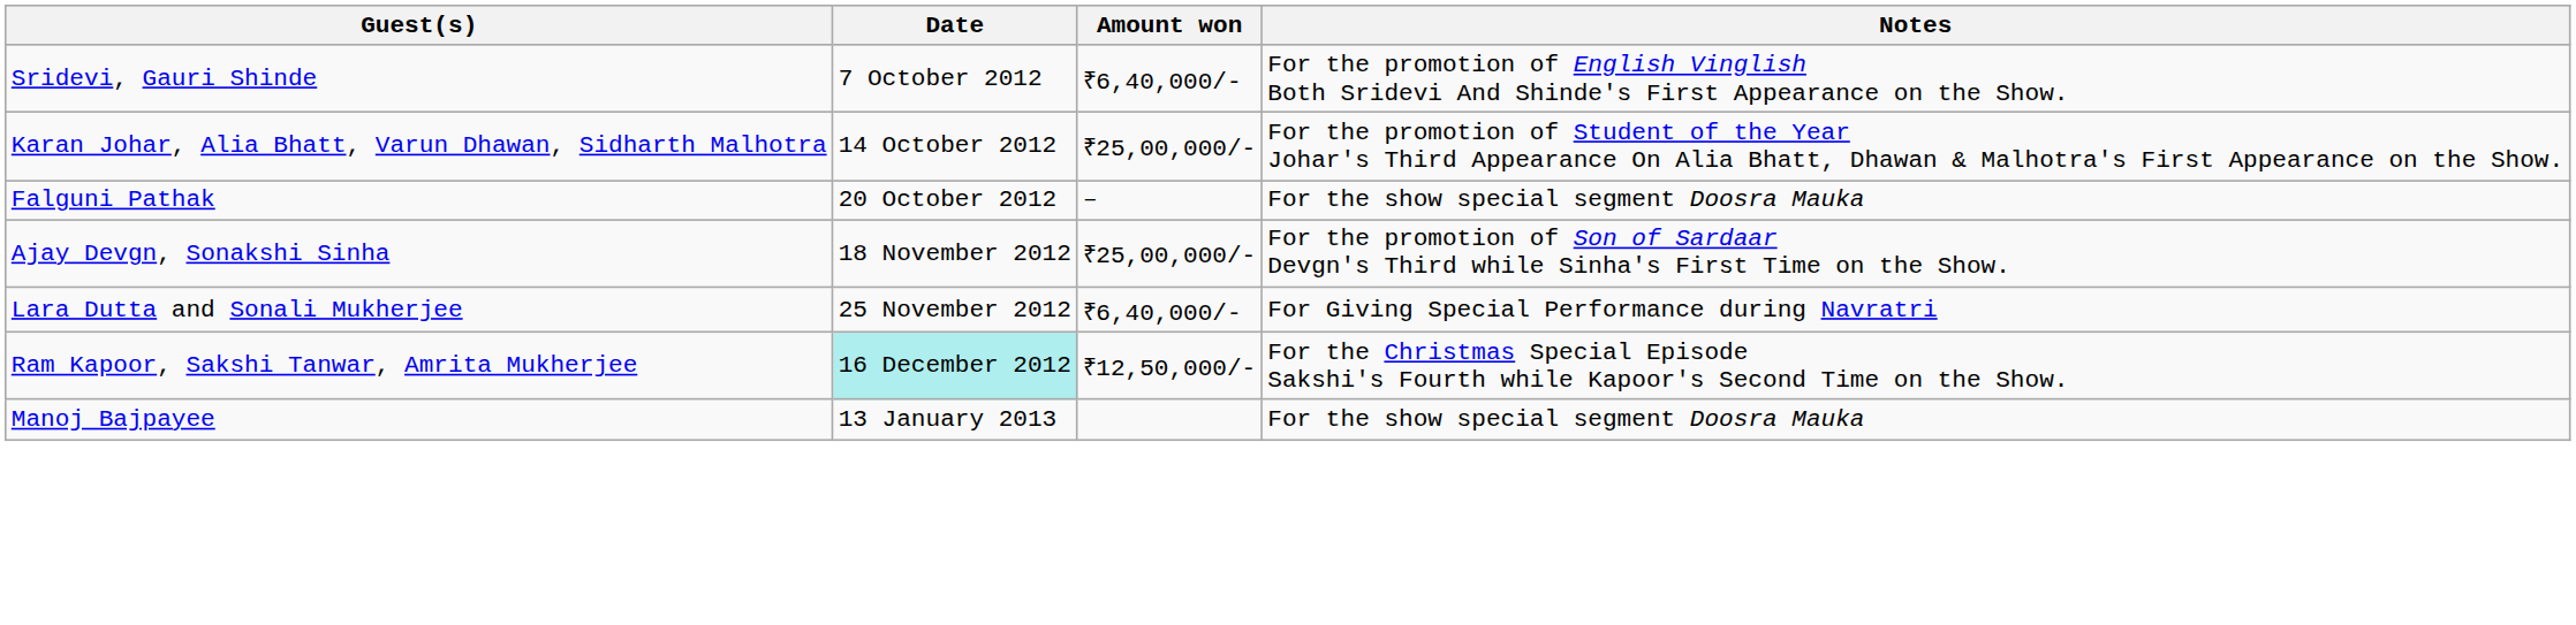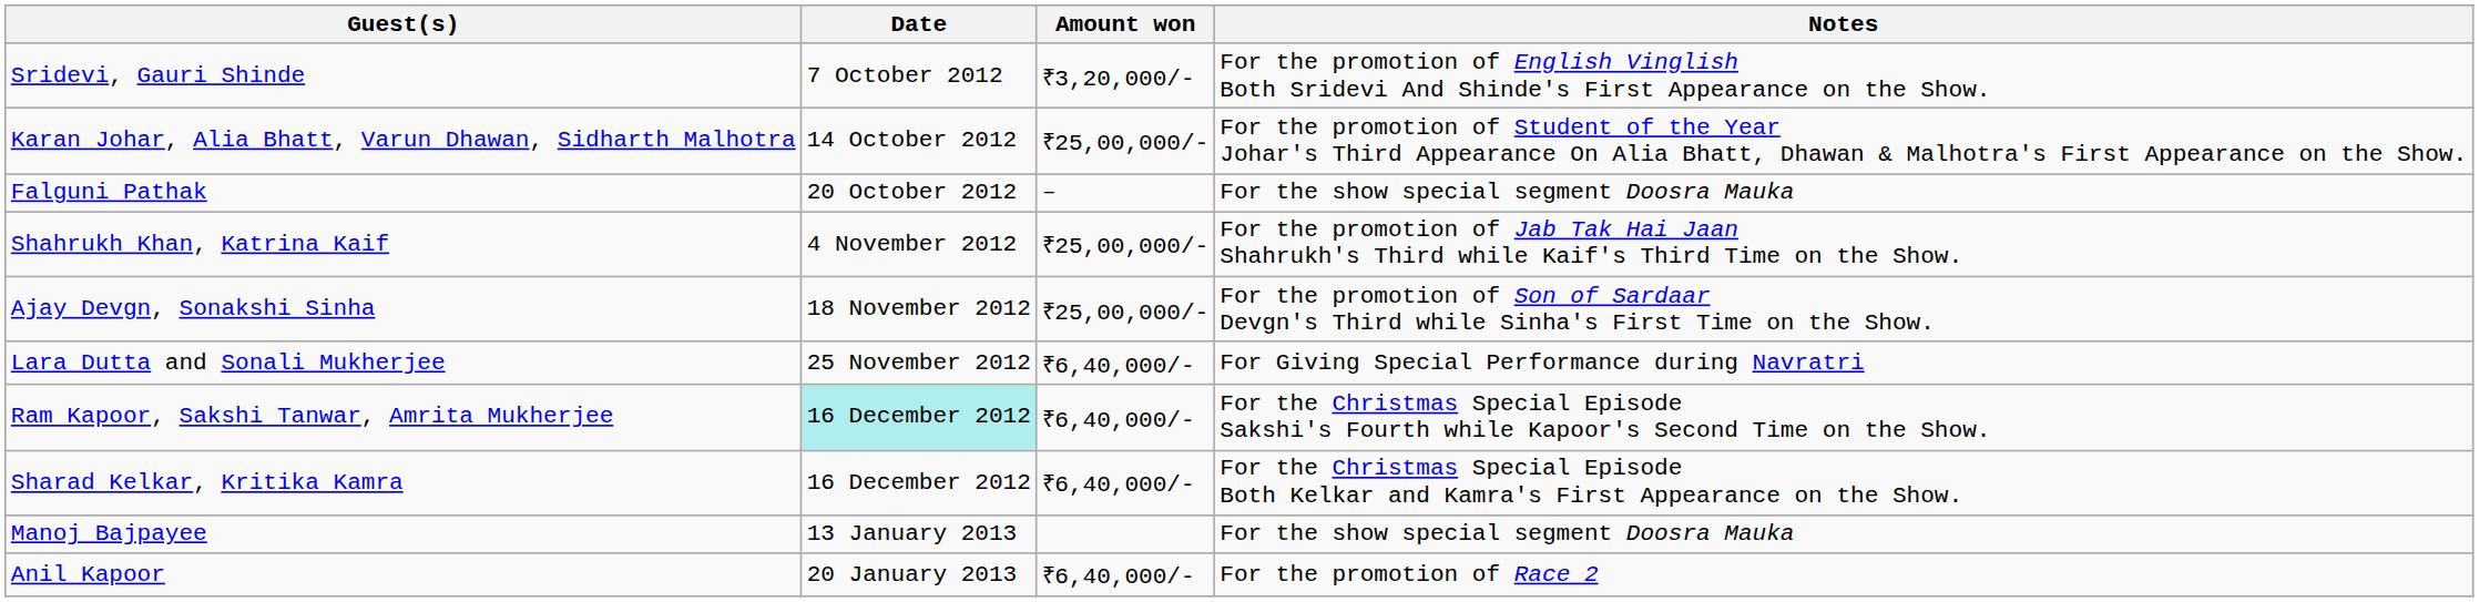 <table class="wikitable">
 <tr>
 <th>Guest(s)</th>
 <th>Date</th>
 <th>Amount won</th>
 <th>Notes</th>
 </tr>
 <tr>
 <td><a href='#'>Sridevi</a>, <a href='#'>Gauri Shinde</a></td>
 <td>7 October 2012</td>
-<td>₹6,40,000/-</td>
+<td>₹3,20,000/-</td>
 <td>For the promotion of <em><a href='#'>English Vinglish</a></em><br>Both Sridevi And Shinde's First Appearance on the Show.</td>
 </tr>
 <tr>
 <td><a href='#'>Karan Johar</a>, <a href='#'>Alia Bhatt</a>, <a href='#'>Varun Dhawan</a>, <a href='#'>Sidharth Malhotra</a></td>
 <td>14 October 2012</td>
 <td>₹25,00,000/-</td>
 <td>For the promotion of <a href='#'>Student of the Year</a><br>Johar's Third Appearance On Alia Bhatt, Dhawan & Malhotra's First Appearance on the Show.</td>
 </tr>
 <tr>
 <td><a href='#'>Falguni Pathak</a></td>
 <td>20 October 2012</td>
 <td>–</td>
 <td>For the show special segment <em>Doosra Mauka</em></td>
+</tr>
+<tr>
+<td><a href='#'>Shahrukh Khan</a>, <a href='#'>Katrina Kaif</a></td>
+<td>4 November 2012</td>
+<td>₹25,00,000/-</td>
+<td>For the promotion of <em><a href='#'>Jab Tak Hai Jaan</a></em><br>Shahrukh's Third while Kaif's Third Time on the Show.</td>
 </tr>
 <tr>
 <td><a href='#'>Ajay Devgn</a>, <a href='#'>Sonakshi Sinha</a></td>
 <td>18 November 2012</td>
 <td>₹25,00,000/-</td>
 <td>For the promotion of <em><a href='#'>Son of Sardaar</a></em><br>Devgn's Third while Sinha's First Time on the Show.</td>
 </tr>
 <tr>
 <td><a href='#'>Lara Dutta</a> and <a href='#'>Sonali Mukherjee</a></td>
 <td>25 November 2012</td>
 <td>₹6,40,000/-</td>
 <td>For Giving Special Performance during <a href='#'>Navratri</a></td>
 </tr>
 <tr>
 <td><a href='#'>Ram Kapoor</a>, <a href='#'>Sakshi Tanwar</a>, <a href='#'>Amrita Mukherjee</a></td>
 <td style="background: paleturquoise;">16 December 2012</td>
-<td>₹12,50,000/-</td>
+<td>₹6,40,000/-</td>
 <td>For the <a href='#'>Christmas</a> Special Episode<br>Sakshi's Fourth while Kapoor's Second Time on the Show.</td>
+</tr>
+<tr>
+<td><a href='#'>Sharad Kelkar</a>, <a href='#'>Kritika Kamra</a></td>
+<td>16 December 2012</td>
+<td>₹6,40,000/-</td>
+<td>For the <a href='#'>Christmas</a> Special Episode<br>Both Kelkar and Kamra's First Appearance on the Show.</td>
 </tr>
 <tr>
 <td><a href='#'>Manoj Bajpayee</a></td>
 <td>13 January 2013</td>
 <td></td>
 <td>For the show special segment <em>Doosra Mauka</em></td>
 </tr>
+<tr>
+<td><a href='#'>Anil Kapoor</a></td>
+<td>20 January 2013</td>
+<td>₹6,40,000/-</td>
+<td>For the promotion of <em><a href='#'>Race 2</a></em></td>
+</tr>
 </table>
